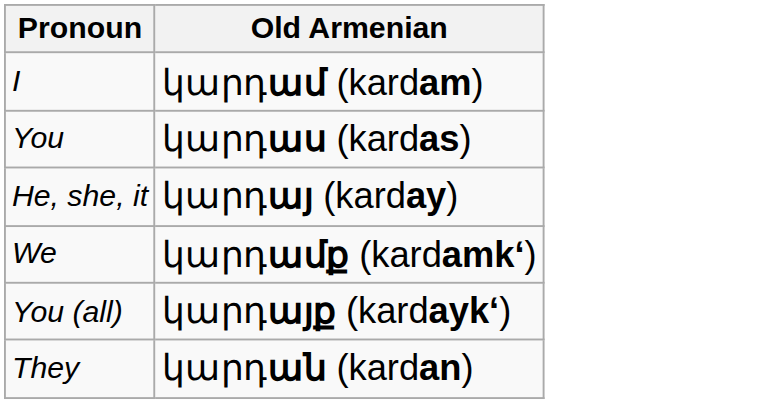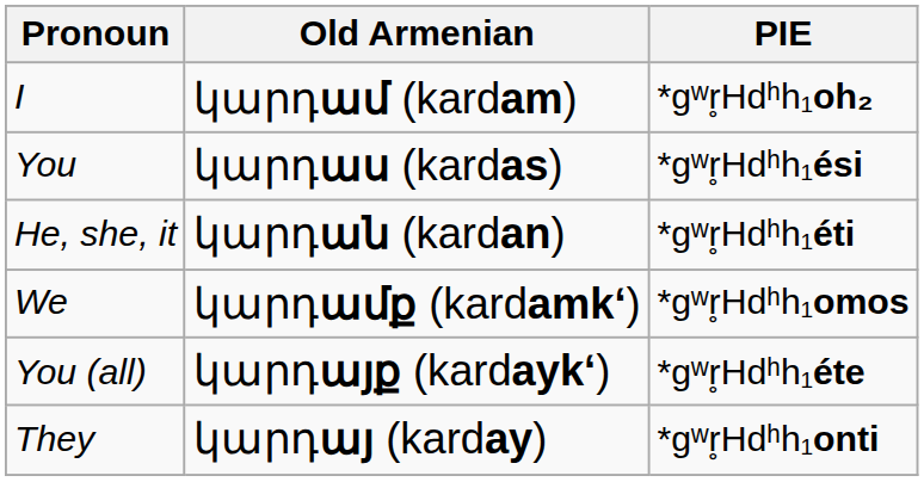 <table class="wikitable">
 <tr>
 <th>Pronoun</th>
 <th>Old Armenian</th>
+<th>PIE</th>
 </tr>
 <tr>
 <td><em>I</em></td>
 <td><big>կարդ<strong>ամ</strong> (kard<strong>am</strong>)</big></td>
+<td>*gʷr̥Hdʰh₁<strong>oh₂</strong></td>
 </tr>
 <tr>
 <td><em>You</em></td>
 <td><big>կարդ<strong>աս</strong> (kard<strong>as</strong>)</big></td>
+<td>*gʷr̥Hdʰh₁<strong>ési</strong></td>
 </tr>
 <tr>
 <td><em>He, she, it</em></td>
-<td><big>կարդ<strong>այ</strong> (kard<strong>ay</strong>)</big></td>
+<td><big>կարդ<strong>ան</strong> (kard<strong>an</strong>)</big></td>
+<td>*gʷr̥Hdʰh₁<strong>éti</strong></td>
 </tr>
 <tr>
 <td><em>We</em></td>
 <td><big>կարդ<strong>ամք</strong> (kard<strong>amkʻ</strong>)</big></td>
+<td>*gʷr̥Hdʰh₁<strong>omos</strong></td>
 </tr>
 <tr>
 <td><em>You (all)</em></td>
 <td><big>կարդ<strong>այք</strong> (kard<strong>aykʻ</strong>)</big></td>
+<td>*gʷr̥Hdʰh₁<strong>éte</strong></td>
 </tr>
 <tr>
 <td><em>They</em></td>
-<td><big>կարդ<strong>ան</strong> (kard<strong>an</strong>)</big></td>
+<td><big>կարդ<strong>այ</strong> (kard<strong>ay</strong>)</big></td>
+<td>*gʷr̥Hdʰh₁<strong>onti</strong></td>
 </tr>
 </table>
